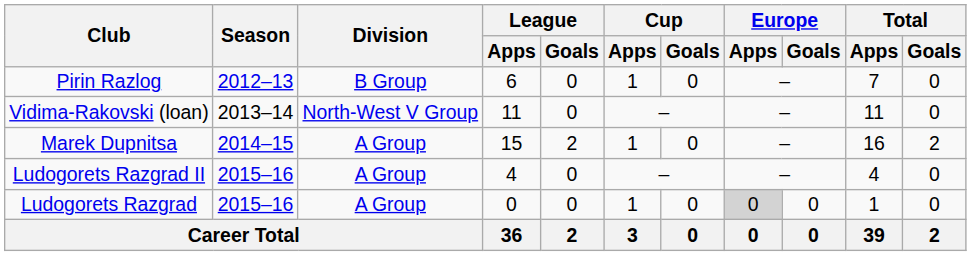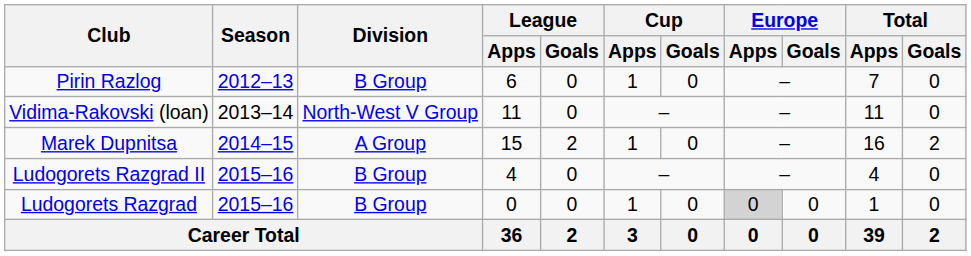 <table class="wikitable" style="font-size:90%; text-align: center">
 <tr>
 <th rowspan=2>Club</th>
 <th rowspan=2>Season</th>
 <th rowspan="2">Division</th>
 <th colspan=2>League</th>
 <th colspan=2>Cup</th>
 <th colspan=2><a href='#'>Europe</a></th>
 <th colspan=2>Total</th>
 </tr>
 <tr>
 <th>Apps</th>
 <th>Goals</th>
 <th>Apps</th>
 <th>Goals</th>
 <th>Apps</th>
 <th>Goals</th>
 <th>Apps</th>
 <th>Goals</th>
 </tr>
 <tr>
 <td rowspan=1><a href='#'>Pirin Razlog</a></td>
 <td><a href='#'>2012–13</a></td>
 <td rowspan=1><a href='#'>B Group</a></td>
 <td>6</td>
 <td>0</td>
 <td>1</td>
 <td>0</td>
 <td colspan="2">–</td>
 <td>7</td>
 <td>0</td>
 </tr>
 <tr>
 <td rowspan=1><a href='#'>Vidima-Rakovski</a> (loan)</td>
 <td>2013–14</td>
 <td rowspan=1><a href='#'>North-West V Group</a></td>
 <td>11</td>
 <td>0</td>
 <td colspan="2">–</td>
 <td colspan="2">–</td>
 <td>11</td>
 <td>0</td>
 </tr>
 <tr>
 <td rowspan=1><a href='#'>Marek Dupnitsa</a></td>
 <td><a href='#'>2014–15</a></td>
 <td rowspan=1><a href='#'>A Group</a></td>
 <td>15</td>
 <td>2</td>
 <td>1</td>
 <td>0</td>
 <td colspan="2">–</td>
 <td>16</td>
 <td>2</td>
 </tr>
 <tr>
 <td rowspan="1" valign="center"><a href='#'>Ludogorets Razgrad II</a></td>
 <td><a href='#'>2015–16</a></td>
-<td rowspan="1"><a href='#'>A Group</a></td>
+<td rowspan="1"><a href='#'>B Group</a></td>
 <td>4</td>
 <td>0</td>
 <td colspan="2">–</td>
 <td colspan="2">–</td>
 <td>4</td>
 <td>0</td>
 </tr>
 <tr>
 <td rowspan="1" valign="center"><a href='#'>Ludogorets Razgrad</a></td>
 <td><a href='#'>2015–16</a></td>
-<td rowspan="1"><a href='#'>A Group</a></td>
+<td rowspan="1"><a href='#'>B Group</a></td>
 <td>0</td>
 <td>0</td>
 <td>1</td>
 <td>0</td>
 <td style="background: lightgrey;">0</td>
 <td>0</td>
 <td>1</td>
 <td>0</td>
 </tr>
 <tr>
 <th colspan=3>Career Total</th>
 <th>36</th>
 <th>2</th>
 <th>3</th>
 <th>0</th>
 <th>0</th>
 <th>0</th>
 <th>39</th>
 <th>2</th>
 </tr>
 </table>
